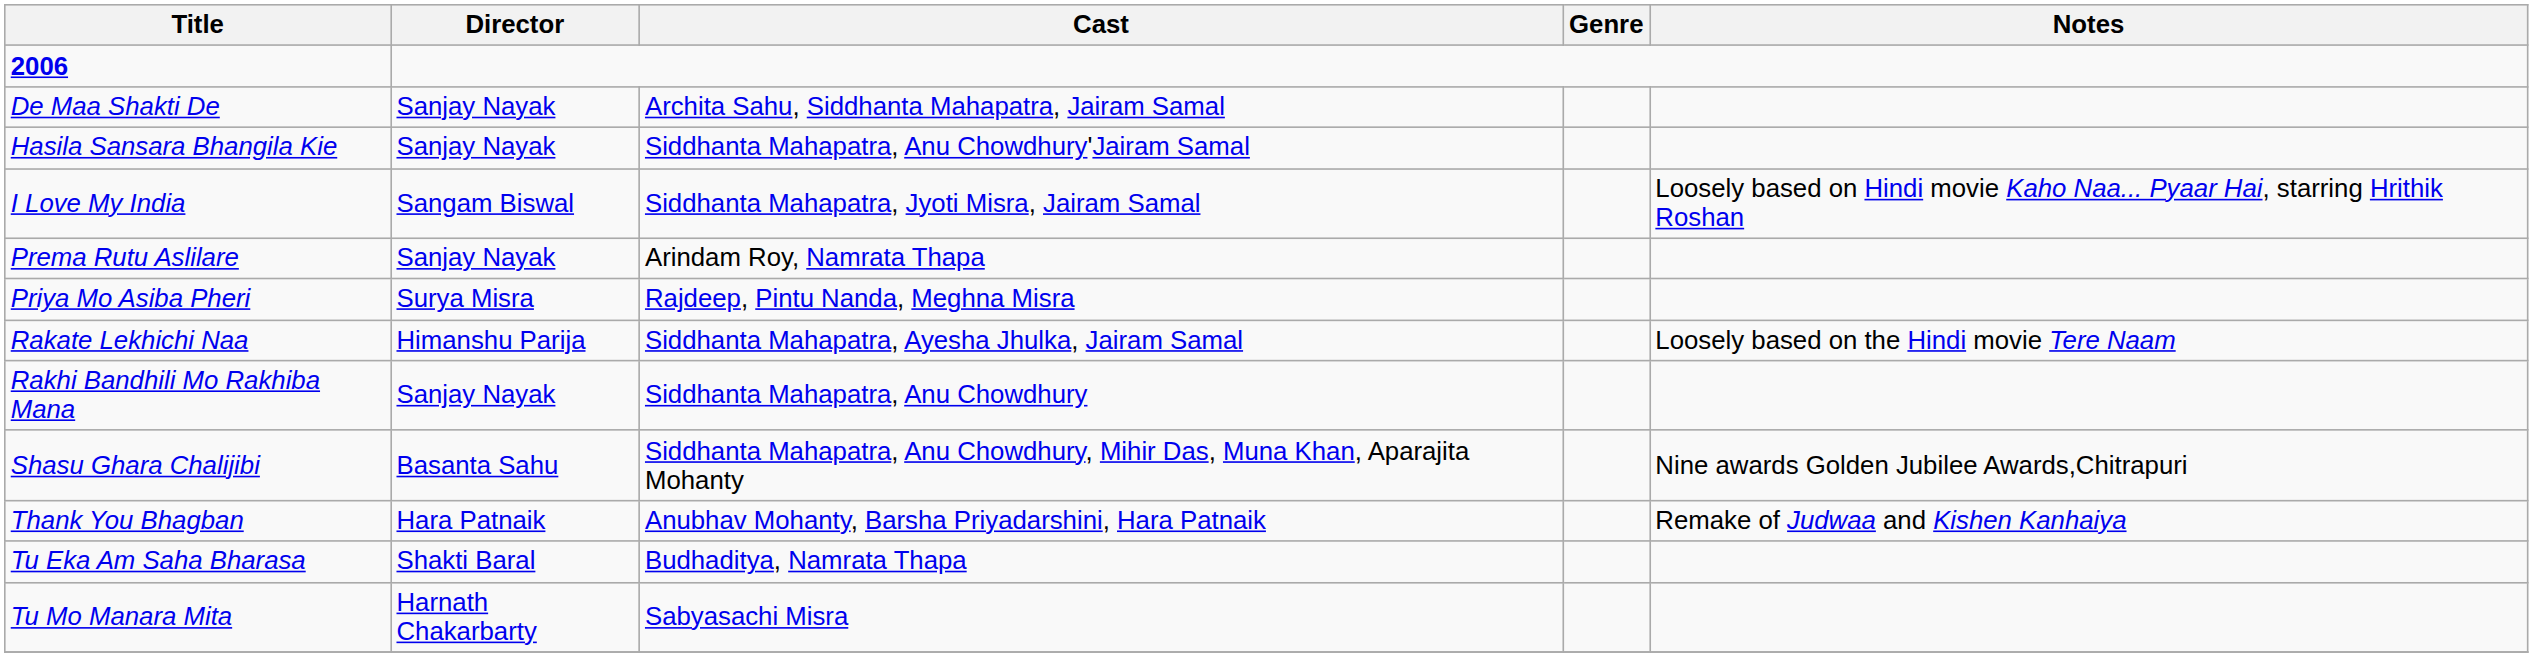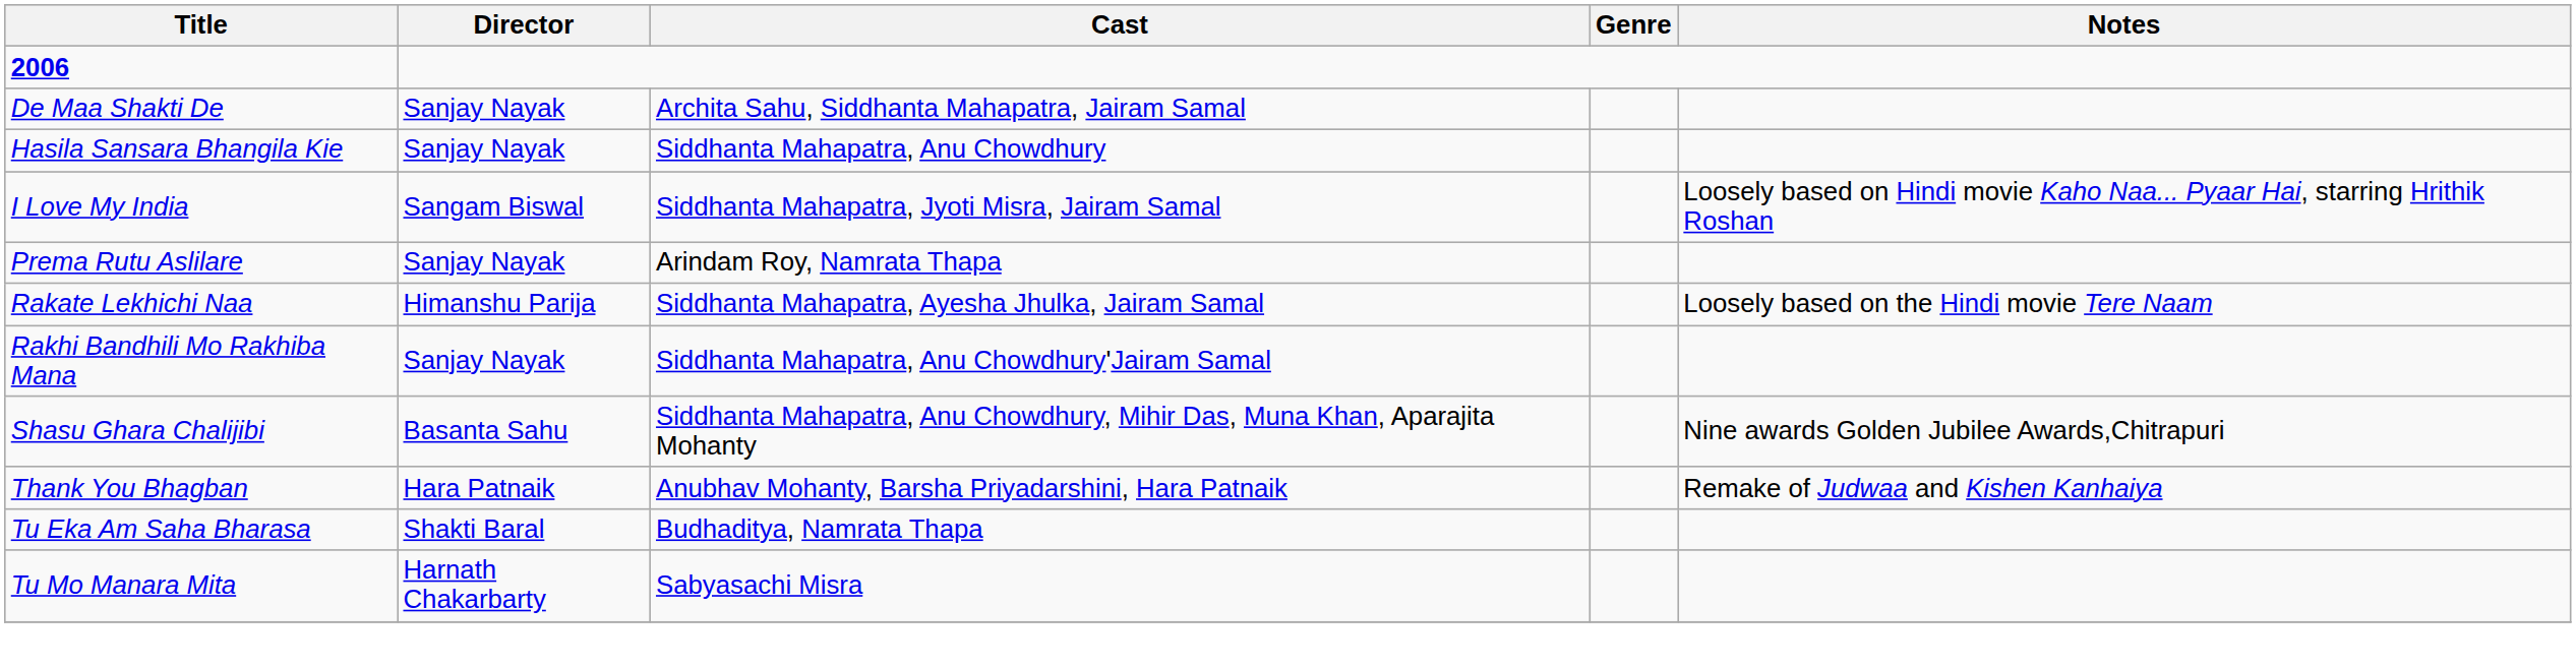 <table class="wikitable sortable">
 <tr>
 <th>Title</th>
 <th>Director</th>
 <th>Cast</th>
 <th>Genre</th>
 <th>Notes</th>
 </tr>
 <tr>
 <td><strong><a href='#'>2006</a></strong></td>
 </tr>
 <tr>
 <td><em><a href='#'>De Maa Shakti De</a></em> </td>
 <td><a href='#'>Sanjay Nayak</a></td>
 <td><a href='#'>Archita Sahu</a>, <a href='#'>Siddhanta Mahapatra</a>, <a href='#'>Jairam Samal</a></td>
 <td></td>
 <td></td>
 </tr>
 <tr>
 <td><em><a href='#'>Hasila Sansara Bhangila Kie</a></em></td>
 <td><a href='#'>Sanjay Nayak</a></td>
-<td><a href='#'>Siddhanta Mahapatra</a>, <a href='#'>Anu Chowdhury</a>'<a href='#'>Jairam Samal</a></td>
+<td><a href='#'>Siddhanta Mahapatra</a>, <a href='#'>Anu Chowdhury</a></td>
 <td></td>
 <td></td>
 </tr>
 <tr>
 <td><em><a href='#'>I Love My India</a></em></td>
 <td><a href='#'>Sangam Biswal</a></td>
 <td><a href='#'>Siddhanta Mahapatra</a>, <a href='#'>Jyoti Misra</a>, <a href='#'>Jairam Samal</a></td>
 <td></td>
 <td>Loosely based on <a href='#'>Hindi</a> movie <em><a href='#'>Kaho Naa... Pyaar Hai</a></em>, starring <a href='#'>Hrithik Roshan</a></td>
 </tr>
 <tr>
 <td><em><a href='#'>Prema Rutu Aslilare</a></em></td>
 <td><a href='#'>Sanjay Nayak</a></td>
 <td>Arindam Roy, <a href='#'>Namrata Thapa</a></td>
 <td></td>
 <td></td>
 </tr>
 <tr>
-<td><em><a href='#'>Priya Mo Asiba Pheri</a></em></td>
-<td><a href='#'>Surya Misra</a></td>
-<td><a href='#'>Rajdeep</a>, <a href='#'>Pintu Nanda</a>, <a href='#'>Meghna Misra</a></td>
-<td></td>
-<td></td>
-</tr>
-<tr>
 <td><em><a href='#'>Rakate Lekhichi Naa</a></em></td>
 <td><a href='#'>Himanshu Parija</a></td>
 <td><a href='#'>Siddhanta Mahapatra</a>, <a href='#'>Ayesha Jhulka</a>, <a href='#'>Jairam Samal</a></td>
 <td></td>
 <td>Loosely based on the <a href='#'>Hindi</a> movie <em><a href='#'>Tere Naam</a></em></td>
 </tr>
 <tr>
 <td><em><a href='#'>Rakhi Bandhili Mo Rakhiba Mana</a></em></td>
 <td><a href='#'>Sanjay Nayak</a></td>
-<td><a href='#'>Siddhanta Mahapatra</a>, <a href='#'>Anu Chowdhury</a></td>
+<td><a href='#'>Siddhanta Mahapatra</a>, <a href='#'>Anu Chowdhury</a>'<a href='#'>Jairam Samal</a></td>
 <td></td>
 <td></td>
 </tr>
 <tr>
 <td><em><a href='#'>Shasu Ghara Chalijibi</a></em></td>
 <td><a href='#'>Basanta Sahu</a></td>
 <td><a href='#'>Siddhanta Mahapatra</a>, <a href='#'>Anu Chowdhury</a>, <a href='#'>Mihir Das</a>, <a href='#'>Muna Khan</a>, Aparajita Mohanty</td>
 <td></td>
 <td>Nine awards Golden Jubilee Awards,Chitrapuri</td>
 </tr>
 <tr>
 <td><em><a href='#'>Thank You Bhagban</a></em></td>
 <td><a href='#'>Hara Patnaik</a></td>
 <td><a href='#'>Anubhav Mohanty</a>, <a href='#'>Barsha Priyadarshini</a>, <a href='#'>Hara Patnaik</a></td>
 <td></td>
 <td>Remake of <em><a href='#'>Judwaa</a></em> and <em><a href='#'>Kishen Kanhaiya</a></em></td>
 </tr>
 <tr>
 <td><em><a href='#'>Tu Eka Am Saha Bharasa</a></em></td>
 <td><a href='#'>Shakti Baral</a></td>
 <td><a href='#'>Budhaditya</a>, <a href='#'>Namrata Thapa</a></td>
 <td></td>
 <td></td>
 </tr>
 <tr>
 <td><em><a href='#'>Tu Mo Manara Mita</a></em></td>
 <td><a href='#'>Harnath Chakarbarty</a></td>
 <td><a href='#'>Sabyasachi Misra</a></td>
 <td></td>
 <td></td>
 </tr>
 <tr>
 </tr>
 </table>
